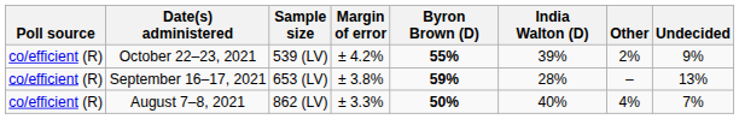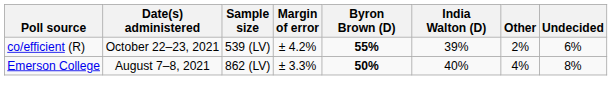 <table class="wikitable" style="font-size:90%;text-align:center;">
 <tr valign=bottom>
 <th>Poll source</th>
 <th>Date(s)<br>administered</th>
 <th>Sample<br>size</th>
 <th>Margin<br>of error</th>
 <th style="width:100px;">Byron<br>Brown (D)</th>
 <th style="width:100px;">India<br>Walton (D)</th>
 <th>Other</th>
 <th>Undecided</th>
 </tr>
 <tr>
 <td style="text-align:left;"><a href='#'>co/efficient</a> (R)</td>
 <td>October 22–23, 2021</td>
 <td>539 (LV)</td>
 <td>± 4.2%</td>
 <td><strong>55%</strong></td>
 <td>39%</td>
 <td>2%</td>
-<td>9%</td>
+<td>6%</td>
 </tr>
 <tr>
-<td style="text-align:left;"><a href='#'>co/efficient</a> (R)</td>
-<td>September 16–17, 2021</td>
-<td>653 (LV)</td>
-<td>± 3.8%</td>
-<td><strong>59%</strong></td>
-<td>28%</td>
-<td>–</td>
-<td>13%</td>
-</tr>
-<tr>
-<td style="text-align:left;"><a href='#'>co/efficient</a> (R)</td>
+<td style="text-align:left;"><a href='#'>Emerson College</a></td>
 <td>August 7–8, 2021</td>
 <td>862 (LV)</td>
 <td>± 3.3%</td>
 <td><strong>50%</strong></td>
 <td>40%</td>
 <td>4%</td>
-<td>7%</td>
+<td>8%</td>
 </tr>
 </table>
